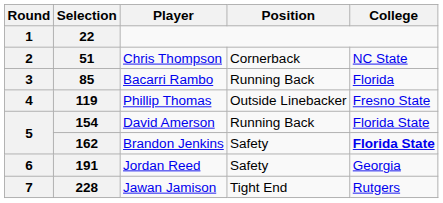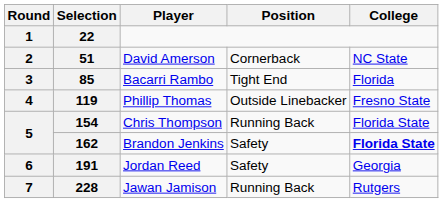 <table class="wikitable" style="font-size: 95%;">
 <tr>
 <th>Round</th>
 <th>Selection</th>
 <th>Player</th>
 <th>Position</th>
 <th>College</th>
 </tr>
 <tr>
 <th>1</th>
 <th>22</th>
 <td colspan="3"></td>
 </tr>
 <tr>
 <th>2</th>
 <th>51</th>
-<td><a href='#'>Chris Thompson</a></td>
+<td><a href='#'>David Amerson</a></td>
 <td>Cornerback</td>
 <td><a href='#'>NC State</a></td>
 </tr>
 <tr>
 <th>3</th>
 <th>85</th>
 <td><a href='#'>Bacarri Rambo</a></td>
-<td>Running Back</td>
+<td>Tight End</td>
 <td><a href='#'>Florida</a></td>
 </tr>
 <tr>
 <th>4</th>
 <th>119</th>
 <td><a href='#'>Phillip Thomas</a></td>
 <td>Outside Linebacker</td>
 <td><a href='#'>Fresno State</a></td>
 </tr>
 <tr>
 <th rowspan="2">5</th>
 <th>154</th>
-<td><a href='#'>David Amerson</a></td>
+<td><a href='#'>Chris Thompson</a></td>
 <td>Running Back</td>
 <td><a href='#'>Florida State</a></td>
 </tr>
 <tr>
 <th>162</th>
 <td><a href='#'>Brandon Jenkins</a></td>
 <td>Safety</td>
 <td><strong><a href='#'>Florida State</a></strong></td>
 </tr>
 <tr>
 <th>6</th>
 <th>191</th>
 <td><a href='#'>Jordan Reed</a></td>
 <td>Safety</td>
 <td><a href='#'>Georgia</a></td>
 </tr>
 <tr>
 <th>7</th>
 <th>228</th>
 <td><a href='#'>Jawan Jamison</a></td>
-<td>Tight End</td>
+<td>Running Back</td>
 <td><a href='#'>Rutgers</a></td>
 </tr>
 </table>
